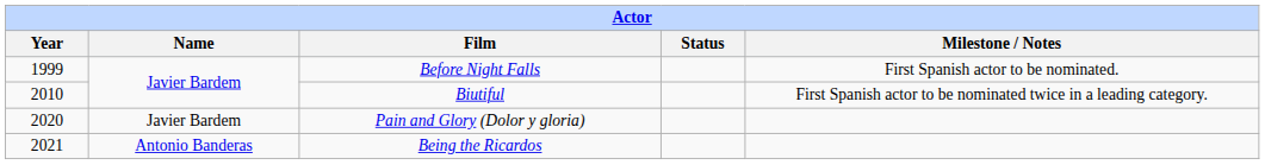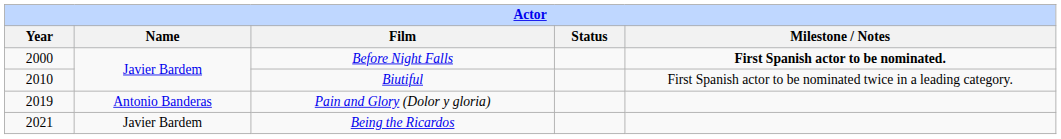 <table class="wikitable" style="text-align: center">
 <tr ---- bgcolor="#bfd7ff">
 <td colspan=5 align=center><strong><a href='#'>Actor</a></strong></td>
 </tr>
 <tr ---- bgcolor="#ebf5ff">
 <th width="75">Year</th>
 <th width="200">Name</th>
 <th width="350">Film</th>
 <th width="75">Status</th>
 <th width="500">Milestone / Notes</th>
 </tr>
 <tr>
-<td style="text-align: center">1999</td>
+<td style="text-align: center">2000</td>
 <td rowspan="2"><a href='#'>Javier Bardem</a></td>
 <td><em><a href='#'>Before Night Falls</a></em></td>
 <td></td>
-<td>First Spanish actor to be nominated.</td>
+<td><strong>First Spanish actor to be nominated.</strong></td>
 </tr>
 <tr>
 <td style="text-align: center">2010</td>
 <td><em><a href='#'>Biutiful</a></em></td>
 <td></td>
 <td>First Spanish actor to be nominated twice in a leading category.</td>
 </tr>
 <tr>
-<td style="text-align: center">2020</td>
-<td>Javier Bardem</td>
+<td style="text-align: center">2019</td>
+<td><a href='#'>Antonio Banderas</a></td>
 <td><em><a href='#'>Pain and Glory</a></em> <em>(Dolor y gloria)</em></td>
 <td></td>
 <td></td>
 </tr>
 <tr>
 <td style="text-align: center">2021</td>
-<td><a href='#'>Antonio Banderas</a></td>
+<td>Javier Bardem</td>
 <td><em><a href='#'>Being the Ricardos</a></em></td>
 <td></td>
 <td></td>
 </tr>
 </table>
